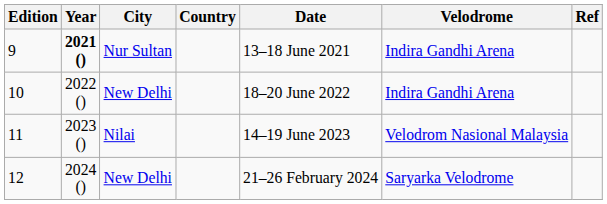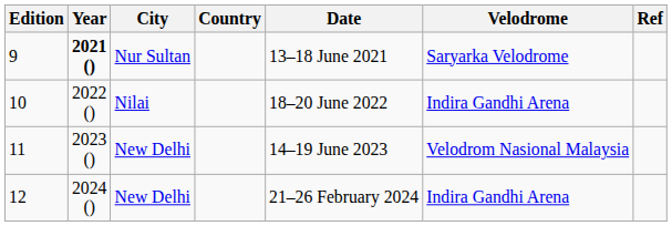 <table class="wikitable">
 <tr>
 <th>Edition</th>
 <th>Year</th>
 <th>City</th>
 <th>Country</th>
 <th>Date</th>
 <th>Velodrome</th>
 <th>Ref</th>
 </tr>
 <tr>
 <td>9</td>
 <td align=center><strong>2021 <br>()</strong></td>
 <td><a href='#'>Nur Sultan</a></td>
 <td></td>
 <td>13–18 June 2021</td>
-<td><a href='#'>Indira Gandhi Arena</a></td>
+<td><a href='#'>Saryarka Velodrome</a></td>
 <td></td>
 </tr>
 <tr>
 <td>10</td>
 <td align=center>2022 <br>()</td>
-<td><a href='#'>New Delhi</a></td>
+<td><a href='#'>Nilai</a></td>
 <td></td>
 <td>18–20 June 2022</td>
 <td><a href='#'>Indira Gandhi Arena</a></td>
 <td></td>
 </tr>
 <tr>
 <td>11</td>
 <td align=center>2023 <br>()</td>
-<td><a href='#'>Nilai</a></td>
+<td><a href='#'>New Delhi</a></td>
 <td></td>
 <td>14–19 June 2023</td>
 <td><a href='#'>Velodrom Nasional Malaysia</a></td>
 <td></td>
 </tr>
 <tr>
 <td>12</td>
 <td align=center>2024 <br>()</td>
 <td><a href='#'>New Delhi</a></td>
 <td></td>
 <td>21–26 February 2024</td>
-<td><a href='#'>Saryarka Velodrome</a></td>
+<td><a href='#'>Indira Gandhi Arena</a></td>
 <td></td>
 </tr>
 </table>
